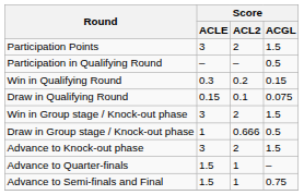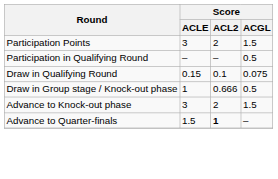 <table class="wikitable">
 <tr>
 <th rowspan="2">Round</th>
 <th colspan="3">Score</th>
 </tr>
 <tr>
 <th>ACLE</th>
 <th>ACL2</th>
 <th>ACGL</th>
 </tr>
 <tr>
 <td>Participation Points</td>
 <td>3</td>
 <td>2</td>
 <td>1.5</td>
 </tr>
 <tr>
 <td>Participation in Qualifying Round</td>
 <td>–</td>
 <td>–</td>
 <td>0.5</td>
 </tr>
 <tr>
-<td>Win in Qualifying Round</td>
-<td>0.3</td>
-<td>0.2</td>
-<td>0.15</td>
-</tr>
-<tr>
 <td>Draw in Qualifying Round</td>
 <td>0.15</td>
 <td>0.1</td>
 <td>0.075</td>
-</tr>
-<tr>
-<td>Win in Group stage / Knock-out phase</td>
-<td>3</td>
-<td>2</td>
-<td>1.5</td>
 </tr>
 <tr>
 <td>Draw in Group stage / Knock-out phase</td>
 <td>1</td>
 <td>0.666</td>
 <td>0.5</td>
 </tr>
 <tr>
 <td>Advance to Knock-out phase</td>
 <td>3</td>
 <td>2</td>
 <td>1.5</td>
 </tr>
 <tr>
 <td>Advance to Quarter-finals</td>
 <td>1.5</td>
-<td>1</td>
+<td><strong>1</strong></td>
 <td>–</td>
-</tr>
-<tr>
-<td>Advance to Semi-finals and Final</td>
-<td>1.5</td>
-<td>1</td>
-<td>0.75</td>
 </tr>
 <tr>
 </tr>
 </table>
